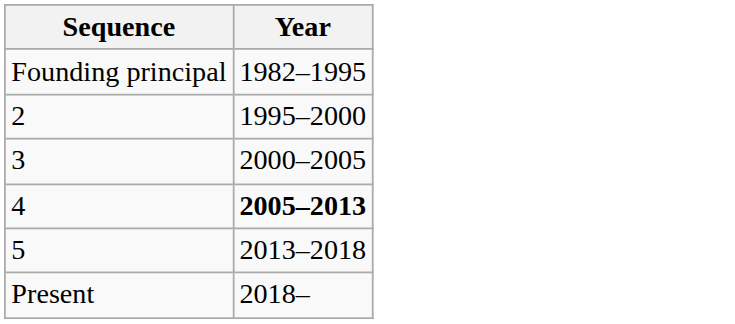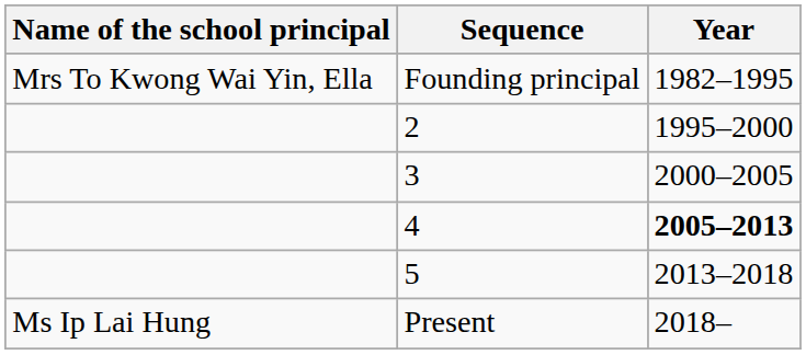 <table class="wikitable">
 <tr>
+<th>Name of the school principal</th>
 <th>Sequence</th>
 <th>Year</th>
 </tr>
 <tr>
+<td>Mrs To Kwong Wai Yin, Ella</td>
 <td>Founding principal</td>
 <td>1982–1995</td>
 </tr>
 <tr>
+<td></td>
 <td>2</td>
 <td>1995–2000</td>
 </tr>
 <tr>
+<td></td>
 <td>3</td>
 <td>2000–2005</td>
 </tr>
 <tr>
+<td></td>
 <td>4</td>
 <td><strong>2005–2013</strong></td>
 </tr>
 <tr>
+<td></td>
 <td>5</td>
 <td>2013–2018</td>
 </tr>
 <tr>
+<td>Ms Ip Lai Hung</td>
 <td>Present</td>
 <td>2018–</td>
 </tr>
 </table>
